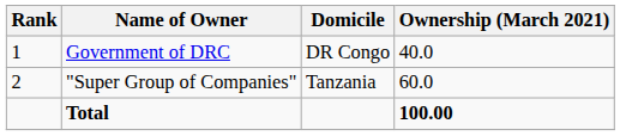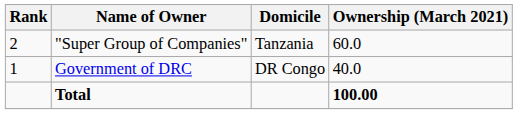 <table class="wikitable sortable" style="margin: 0.5em auto">
 <tr>
 <th>Rank</th>
 <th>Name of Owner</th>
 <th>Domicile</th>
 <th>Ownership (March 2021)</th>
 </tr>
 <tr>
+<td>2</td>
+<td>"Super Group of Companies"</td>
+<td>Tanzania</td>
+<td>60.0</td>
+</tr>
+<tr>
 <td>1</td>
 <td><a href='#'>Government of DRC</a></td>
 <td>DR Congo</td>
 <td>40.0</td>
-</tr>
-<tr>
-<td>2</td>
-<td>"Super Group of Companies"</td>
-<td>Tanzania</td>
-<td>60.0</td>
 </tr>
 <tr>
 <td></td>
 <td><strong>Total</strong></td>
 <td></td>
 <td><strong>100.00</strong></td>
 </tr>
 <tr>
 </tr>
 </table>
